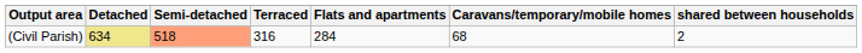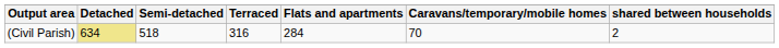 <table class="wikitable">
 <tr>
 </tr>
 <tr>
 <th>Output area</th>
 <th>Detached</th>
 <th>Semi-detached</th>
 <th>Terraced</th>
 <th>Flats and apartments</th>
 <th>Caravans/temporary/mobile homes</th>
 <th>shared between households</th>
 </tr>
 <tr>
 <td>(Civil Parish)</td>
 <td style="background: khaki;">634</td>
-<td style="background: lightsalmon;">518</td>
+<td>518</td>
 <td>316</td>
 <td>284</td>
-<td>68</td>
+<td>70</td>
 <td>2</td>
 </tr>
 </table>
